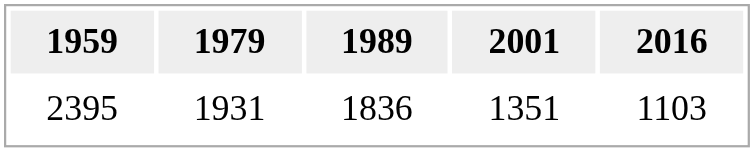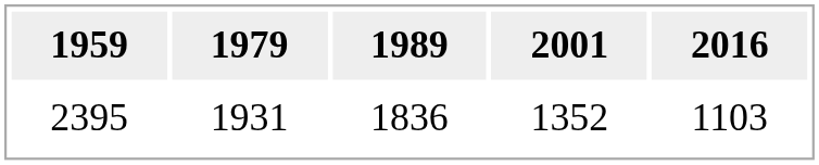 <table width="333px" border="0" cellspacing="2" cellpadding="5" style="border:1px solid #AAAAAA;">
 <tr bgcolor="#EEEEEE">
 <th>1959</th>
 <th>1979</th>
 <th>1989</th>
 <th>2001</th>
 <th>2016</th>
 </tr>
 <tr bgcolor="#FFFFFF">
 <td align=center>2395</td>
 <td align=center>1931</td>
 <td align=center>1836</td>
-<td align=center>1351</td>
+<td align=center>1352</td>
 <td align=center>1103</td>
 </tr>
 </table>
